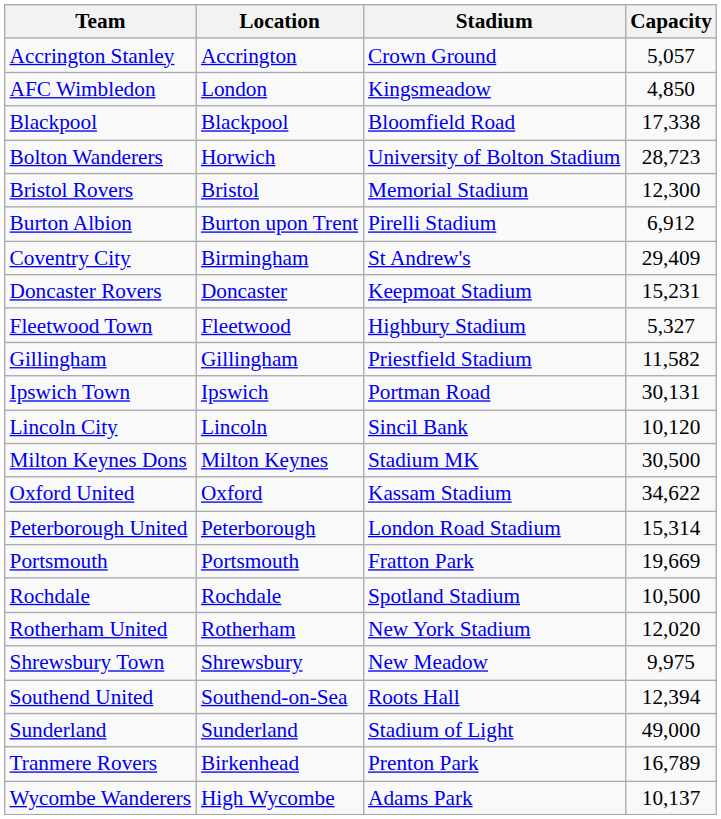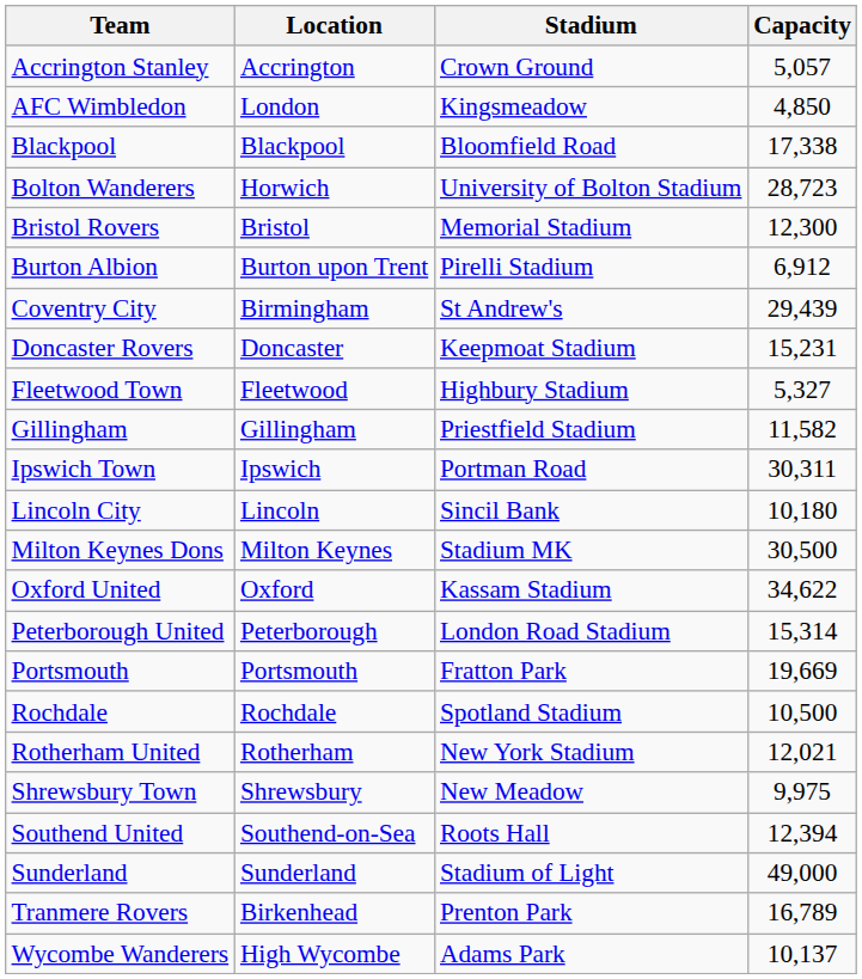 <table class="wikitable sortable">
 <tr>
 <th>Team</th>
 <th>Location</th>
 <th>Stadium</th>
 <th>Capacity</th>
 </tr>
 <tr>
 <td><a href='#'>Accrington Stanley</a></td>
 <td><a href='#'>Accrington</a></td>
 <td><a href='#'>Crown Ground</a></td>
 <td align="center">5,057</td>
 </tr>
 <tr>
 <td><a href='#'>AFC Wimbledon</a></td>
 <td><a href='#'>London</a> </td>
 <td><a href='#'>Kingsmeadow</a></td>
 <td align="center">4,850</td>
 </tr>
 <tr>
 <td><a href='#'>Blackpool</a></td>
 <td><a href='#'>Blackpool</a></td>
 <td><a href='#'>Bloomfield Road</a></td>
 <td align="center">17,338</td>
 </tr>
 <tr>
 <td><a href='#'>Bolton Wanderers</a></td>
 <td><a href='#'>Horwich</a></td>
 <td><a href='#'>University of Bolton Stadium</a></td>
 <td align="center">28,723</td>
 </tr>
 <tr>
 <td><a href='#'>Bristol Rovers</a></td>
 <td><a href='#'>Bristol</a></td>
 <td><a href='#'>Memorial Stadium</a></td>
 <td align="center">12,300</td>
 </tr>
 <tr>
 <td><a href='#'>Burton Albion</a></td>
 <td><a href='#'>Burton upon Trent</a></td>
 <td><a href='#'>Pirelli Stadium</a></td>
 <td style="text-align:center;">6,912</td>
 </tr>
 <tr>
 <td><a href='#'>Coventry City</a></td>
 <td><a href='#'>Birmingham</a></td>
 <td><a href='#'>St Andrew's</a></td>
-<td align="center">29,409</td>
+<td align="center">29,439</td>
 </tr>
 <tr>
 <td><a href='#'>Doncaster Rovers</a></td>
 <td><a href='#'>Doncaster</a></td>
 <td><a href='#'>Keepmoat Stadium</a></td>
 <td align="center">15,231</td>
 </tr>
 <tr>
 <td><a href='#'>Fleetwood Town</a></td>
 <td><a href='#'>Fleetwood</a></td>
 <td><a href='#'>Highbury Stadium</a></td>
 <td align="center">5,327</td>
 </tr>
 <tr>
 <td><a href='#'>Gillingham</a></td>
 <td><a href='#'>Gillingham</a></td>
 <td><a href='#'>Priestfield Stadium</a></td>
 <td align="center">11,582</td>
 </tr>
 <tr>
 <td><a href='#'>Ipswich Town</a></td>
 <td><a href='#'>Ipswich</a></td>
 <td><a href='#'>Portman Road</a></td>
-<td align="center">30,131</td>
+<td align="center">30,311</td>
 </tr>
 <tr>
 <td><a href='#'>Lincoln City</a></td>
 <td><a href='#'>Lincoln</a></td>
 <td><a href='#'>Sincil Bank</a></td>
-<td align="center">10,120</td>
+<td align="center">10,180</td>
 </tr>
 <tr>
 <td><a href='#'>Milton Keynes Dons</a></td>
 <td><a href='#'>Milton Keynes</a></td>
 <td><a href='#'>Stadium MK</a></td>
 <td align="center">30,500</td>
 </tr>
 <tr>
 <td><a href='#'>Oxford United</a></td>
 <td><a href='#'>Oxford</a></td>
 <td><a href='#'>Kassam Stadium</a></td>
 <td align="center">34,622</td>
 </tr>
 <tr>
 <td><a href='#'>Peterborough United</a></td>
 <td><a href='#'>Peterborough</a></td>
 <td><a href='#'>London Road Stadium</a></td>
 <td align="center">15,314</td>
 </tr>
 <tr>
 <td><a href='#'>Portsmouth</a></td>
 <td><a href='#'>Portsmouth</a></td>
 <td><a href='#'>Fratton Park</a></td>
 <td align="center">19,669</td>
 </tr>
 <tr>
 <td><a href='#'>Rochdale</a></td>
 <td><a href='#'>Rochdale</a></td>
 <td><a href='#'>Spotland Stadium</a></td>
 <td align="center">10,500</td>
 </tr>
 <tr>
 <td><a href='#'>Rotherham United</a></td>
 <td><a href='#'>Rotherham</a></td>
 <td><a href='#'>New York Stadium</a></td>
-<td align="center">12,020</td>
+<td align="center">12,021</td>
 </tr>
 <tr>
 <td><a href='#'>Shrewsbury Town</a></td>
 <td><a href='#'>Shrewsbury</a></td>
 <td><a href='#'>New Meadow</a></td>
 <td align="center">9,975</td>
 </tr>
 <tr>
 <td><a href='#'>Southend United</a></td>
 <td><a href='#'>Southend-on-Sea</a></td>
 <td><a href='#'>Roots Hall</a></td>
 <td align="center">12,394</td>
 </tr>
 <tr>
 <td><a href='#'>Sunderland</a></td>
 <td><a href='#'>Sunderland</a></td>
 <td><a href='#'>Stadium of Light</a></td>
 <td align="center">49,000</td>
 </tr>
 <tr>
 <td><a href='#'>Tranmere Rovers</a></td>
 <td><a href='#'>Birkenhead</a></td>
 <td><a href='#'>Prenton Park</a></td>
 <td align="center">16,789</td>
 </tr>
 <tr>
 <td><a href='#'>Wycombe Wanderers</a></td>
 <td><a href='#'>High Wycombe</a></td>
 <td><a href='#'>Adams Park</a></td>
 <td align="center">10,137</td>
 </tr>
 <tr>
 </tr>
 </table>
